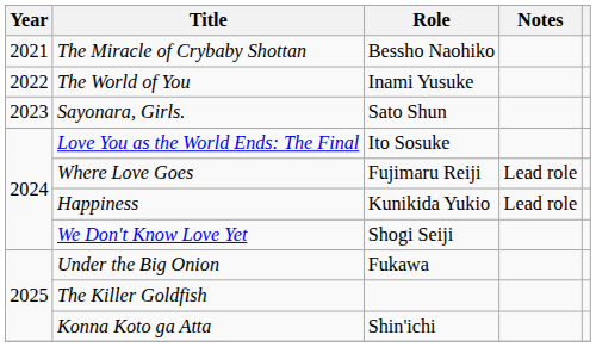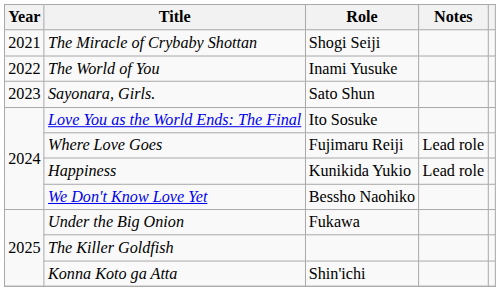 <table class="wikitable sortable">
 <tr>
 <th>Year</th>
 <th>Title</th>
 <th>Role</th>
 <th class="unsortable">Notes</th>
 <th class="unsortable"></th>
 </tr>
 <tr>
 <td>2021</td>
 <td><em>The Miracle of Crybaby Shottan</em></td>
-<td>Bessho Naohiko</td>
+<td>Shogi Seiji</td>
 <td></td>
 <td></td>
 </tr>
 <tr>
 <td>2022</td>
 <td><em>The World of You</em></td>
 <td>Inami Yusuke</td>
 <td></td>
 <td></td>
 </tr>
 <tr>
 <td>2023</td>
 <td><em>Sayonara, Girls.</em></td>
 <td>Sato Shun</td>
 <td></td>
 <td></td>
 </tr>
 <tr>
 <td rowspan=4>2024</td>
 <td><em><a href='#'>Love You as the World Ends: The Final</a></em></td>
 <td>Ito Sosuke</td>
 <td></td>
 <td></td>
 </tr>
 <tr>
 <td><em>Where Love Goes</em></td>
 <td>Fujimaru Reiji</td>
 <td>Lead role</td>
 <td></td>
 </tr>
 <tr>
 <td><em>Happiness</em></td>
 <td>Kunikida Yukio</td>
 <td>Lead role</td>
 <td></td>
 </tr>
 <tr>
 <td><em><a href='#'>We Don't Know Love Yet</a></em></td>
-<td>Shogi Seiji</td>
+<td>Bessho Naohiko</td>
 <td></td>
 <td></td>
 </tr>
 <tr>
 <td rowspan=3>2025</td>
 <td><em>Under the Big Onion</em></td>
 <td>Fukawa</td>
 <td></td>
 <td></td>
 </tr>
 <tr>
 <td><em>The Killer Goldfish</em></td>
 <td></td>
 <td></td>
 <td></td>
 </tr>
 <tr>
 <td><em>Konna Koto ga Atta</em></td>
 <td>Shin'ichi</td>
 <td></td>
 <td></td>
 </tr>
 <tr>
 </tr>
 </table>
